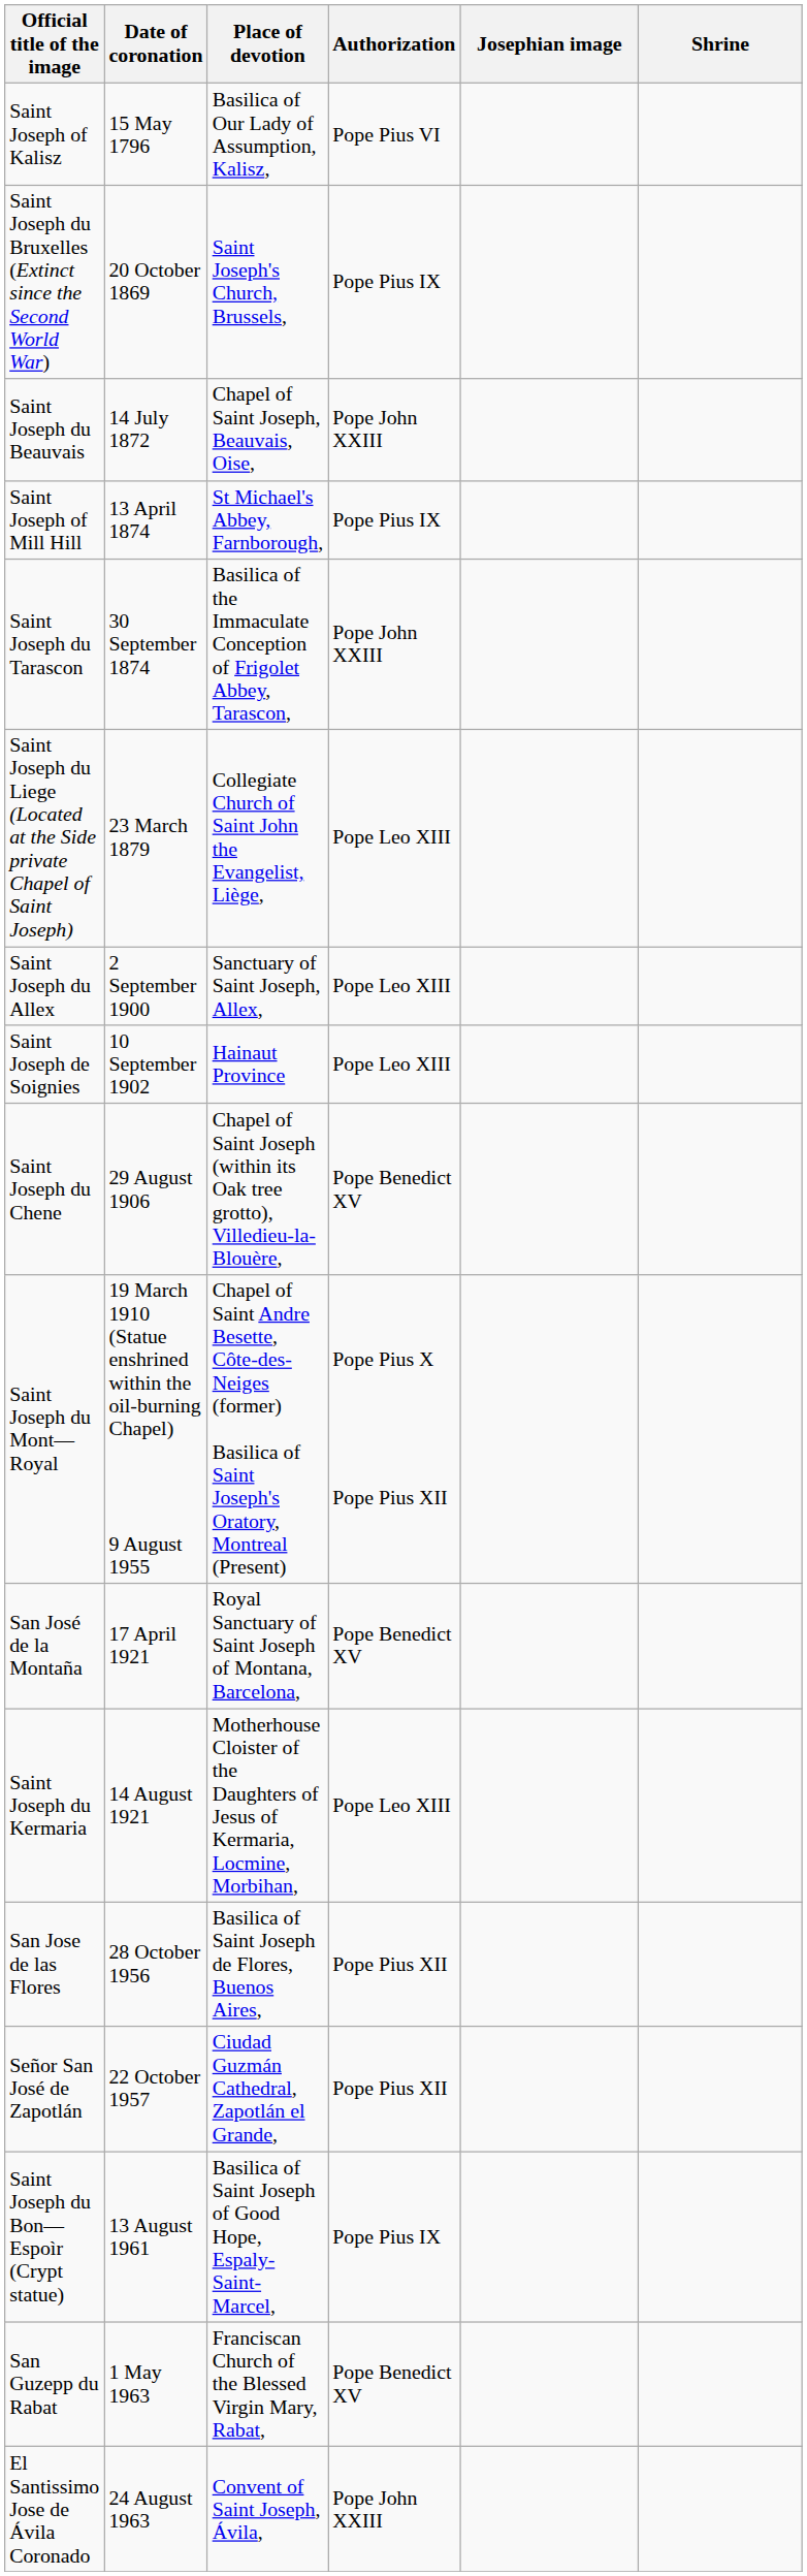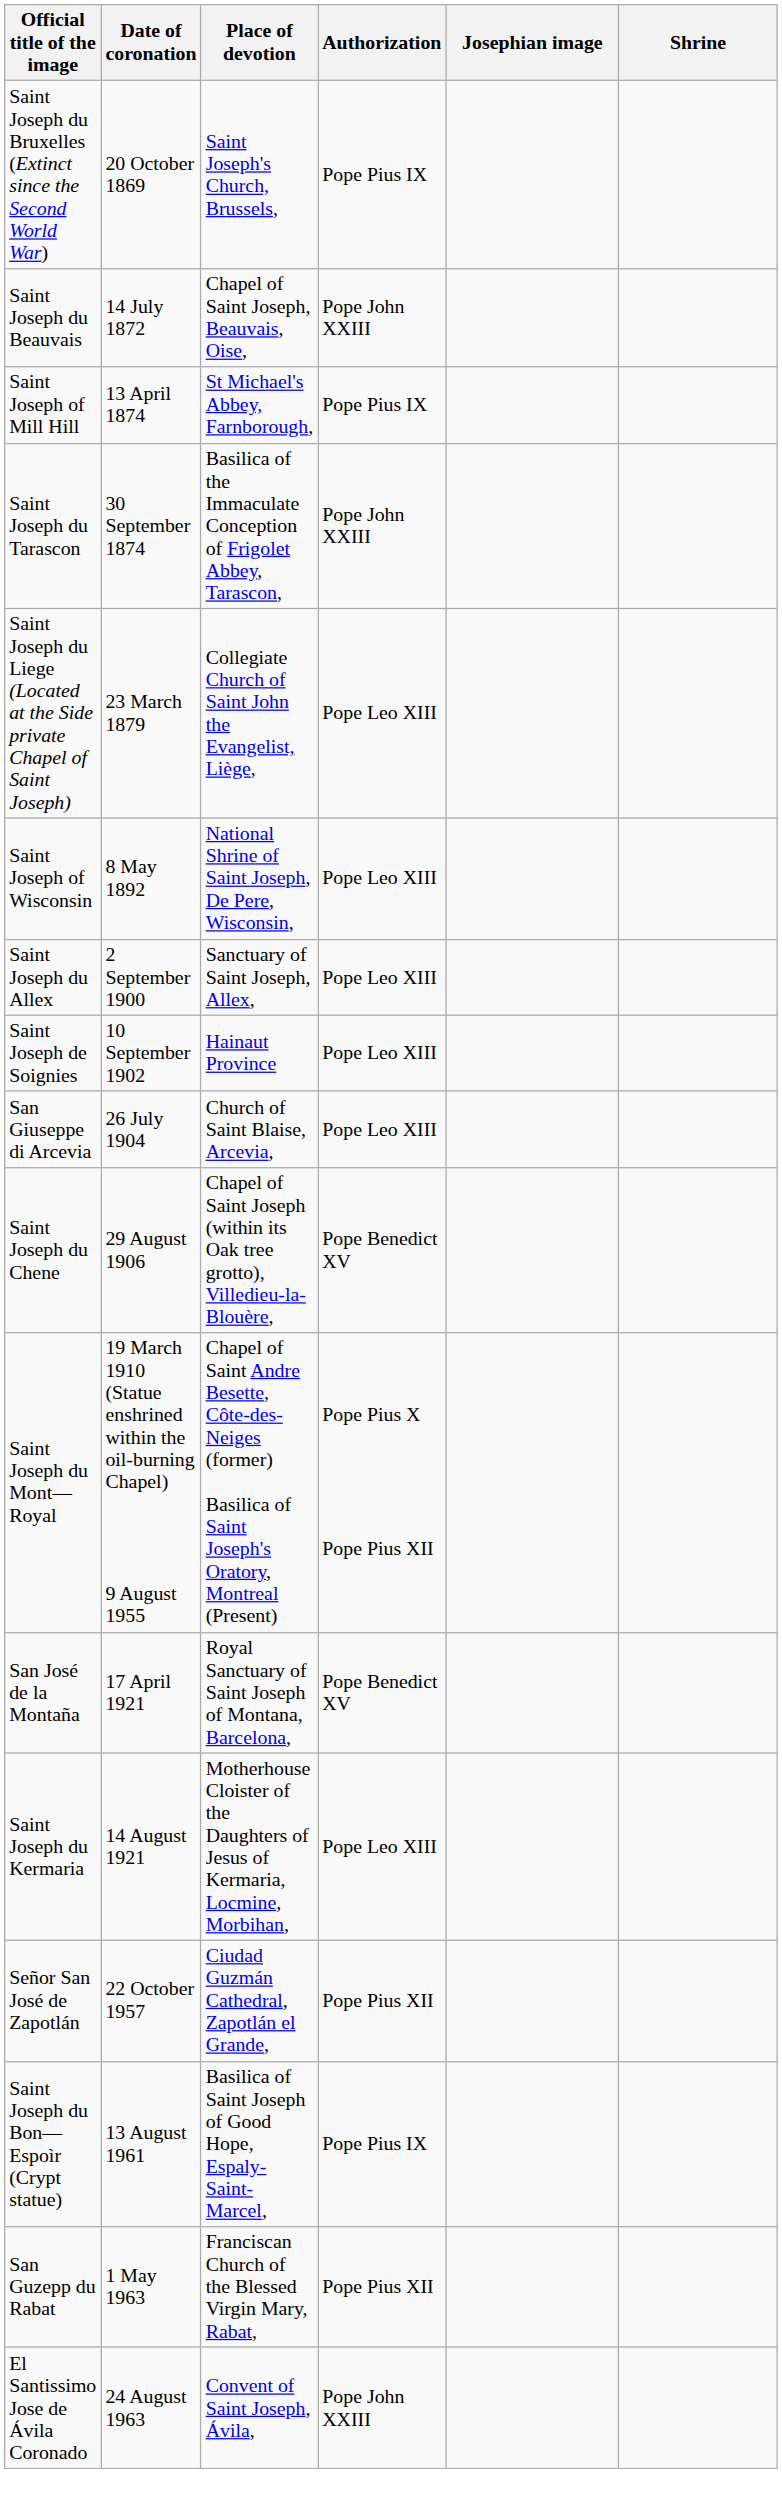 <table class="wikitable sortable" width="100%">
 <tr>
 <th>Official title of the image</th>
 <th>Date of coronation</th>
 <th>Place of devotion</th>
 <th>Authorization</th>
 <th width=200px class=unsortable>Josephian image</th>
 <th width=200px class=unsortable>Shrine</th>
-</tr>
-<tr>
-<td>Saint Joseph of Kalisz</td>
-<td>15 May 1796</td>
-<td>Basilica of Our Lady of Assumption, <a href='#'>Kalisz</a>,<br><strong></strong></td>
-<td>Pope Pius VI</td>
-<td></td>
-<td></td>
 </tr>
 <tr>
 <td>Saint Joseph du Bruxelles <br> (<em>Extinct since the <a href='#'>Second World War</a></em>)</td>
 <td>20 October 1869</td>
 <td><a href='#'>Saint Joseph's Church, Brussels</a>, <br><strong></strong></td>
 <td>Pope Pius IX </td>
 <td></td>
 <td></td>
 </tr>
 <tr>
 <td>Saint Joseph du Beauvais</td>
 <td>14 July 1872</td>
 <td>Chapel of Saint Joseph, <a href='#'>Beauvais</a>, <a href='#'>Oise</a>, <br><strong></strong></td>
 <td>Pope John XXIII</td>
 <td></td>
 <td></td>
 </tr>
 <tr>
 <td>Saint Joseph of Mill Hill</td>
 <td>13 April 1874</td>
 <td><a href='#'>St Michael's Abbey, Farnborough</a>,<br><strong></strong></td>
 <td>Pope Pius IX</td>
 <td></td>
 <td></td>
 </tr>
 <tr>
 <td>Saint Joseph du Tarascon</td>
 <td>30 September 1874</td>
 <td>Basilica of the Immaculate Conception of <a href='#'>Frigolet Abbey</a>, <a href='#'>Tarascon</a>,<br><strong></strong></td>
 <td>Pope John XXIII</td>
 <td></td>
 <td></td>
 </tr>
 <tr>
 <td>Saint Joseph du Liege <br><em>(Located at the Side private Chapel of Saint Joseph)</em></td>
 <td>23 March 1879</td>
 <td>Collegiate <a href='#'>Church of Saint John the Evangelist, Liège</a>, <br><strong></strong></td>
 <td>Pope Leo XIII</td>
 <td></td>
 <td></td>
 </tr>
 <tr>
+<td>Saint Joseph of Wisconsin</td>
+<td>8 May 1892</td>
+<td><a href='#'>National Shrine of Saint Joseph</a>, <a href='#'>De Pere</a>, <a href='#'>Wisconsin</a>,<br><strong></strong></td>
+<td>Pope Leo XIII</td>
+<td></td>
+<td></td>
+</tr>
+<tr>
 <td>Saint Joseph du Allex</td>
 <td>2 September 1900</td>
 <td>Sanctuary of Saint Joseph, <a href='#'>Allex</a>, <br><strong></strong></td>
 <td>Pope Leo XIII</td>
 <td></td>
 <td></td>
 </tr>
 <tr>
 <td>Saint Joseph de Soignies</td>
 <td>10 September 1902</td>
 <td><a href='#'>Hainaut Province</a></td>
+<td>Pope Leo XIII</td>
+<td></td>
+<td></td>
+</tr>
+<tr>
+<td>San Giuseppe di Arcevia</td>
+<td>26 July 1904</td>
+<td>Church of Saint Blaise, <a href='#'>Arcevia</a>, <br><strong></strong></td>
 <td>Pope Leo XIII</td>
 <td></td>
 <td></td>
 </tr>
 <tr>
 <td>Saint Joseph du Chene</td>
 <td>29 August 1906</td>
 <td>Chapel of Saint Joseph (within its Oak tree grotto), <a href='#'>Villedieu-la-Blouère</a>, <br><strong></strong></td>
 <td>Pope Benedict XV</td>
 <td></td>
 <td></td>
 </tr>
 <tr>
 <td>Saint Joseph du Mont—Royal</td>
 <td>19 March 1910 (Statue enshrined within the oil-burning Chapel) <br><br><br><br><br>9 August 1955</td>
 <td>Chapel of Saint <a href='#'>Andre Besette</a>, <a href='#'>Côte-des-Neiges</a> (former)<br> <br>Basilica of <a href='#'>Saint Joseph's Oratory</a>, <a href='#'>Montreal</a> (Present)<br><strong></strong></td>
 <td>Pope Pius X <br><br><br><br><br><br> Pope Pius XII</td>
 <td></td>
 <td></td>
 </tr>
 <tr>
 <td>San José de la Montaña</td>
 <td>17 April 1921</td>
 <td>Royal Sanctuary of Saint Joseph of Montana, <a href='#'>Barcelona</a>,<br><strong></strong></td>
 <td>Pope Benedict XV</td>
 <td></td>
 <td></td>
 </tr>
 <tr>
 <td>Saint Joseph du Kermaria</td>
 <td>14 August 1921</td>
 <td>Motherhouse Cloister of the Daughters of Jesus of Kermaria, <a href='#'>Locmine</a>, <a href='#'>Morbihan</a>,<br><strong></strong></td>
 <td>Pope Leo XIII</td>
 <td></td>
 <td></td>
 </tr>
 <tr>
-<td>San Jose de las Flores</td>
-<td>28 October 1956</td>
-<td>Basilica of Saint Joseph de Flores, <a href='#'>Buenos Aires</a>,<br><strong></strong></td>
-<td>Pope Pius XII</td>
-<td></td>
-<td></td>
-</tr>
-<tr>
 <td>Señor San José de Zapotlán</td>
 <td>22 October 1957</td>
 <td><a href='#'>Ciudad Guzmán Cathedral</a>, <a href='#'>Zapotlán el Grande</a>,<br><strong></strong></td>
 <td>Pope Pius XII</td>
 <td></td>
 <td></td>
 </tr>
 <tr>
 <td>Saint Joseph du Bon—Espoìr<br>(Crypt statue)</td>
 <td>13 August 1961</td>
 <td>Basilica of Saint Joseph of Good Hope, <a href='#'>Espaly-Saint-Marcel</a>,<br><strong></strong></td>
 <td>Pope Pius IX</td>
 <td></td>
 <td></td>
 </tr>
 <tr>
 <td>San Guzepp du Rabat</td>
 <td>1 May 1963</td>
 <td>Franciscan Church of the Blessed Virgin Mary, <a href='#'>Rabat</a>,<br><strong></strong></td>
-<td>Pope Benedict XV</td>
+<td>Pope Pius XII</td>
 <td></td>
 <td></td>
 </tr>
 <tr>
 <td>El Santissimo Jose de Ávila Coronado</td>
 <td>24 August 1963</td>
 <td><a href='#'>Convent of Saint Joseph</a>, <a href='#'>Ávila</a>, <br><strong></strong></td>
 <td>Pope John XXIII</td>
 <td></td>
 <td></td>
 </tr>
 </table>
